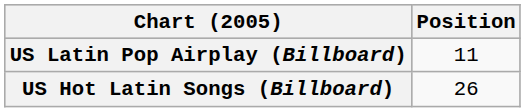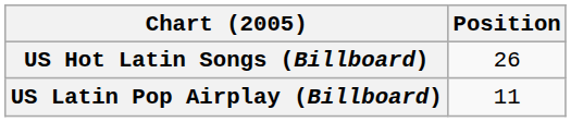 <table class="wikitable plainrowheaders " style="text-align:center;">
 <tr>
 <th scope="col">Chart (2005)</th>
 <th scope="col">Position</th>
 </tr>
 <tr>
+<th scope="row">US Hot Latin Songs (<em>Billboard</em>)</th>
+<td>26</td>
+</tr>
+<tr>
 <th scope="row">US Latin Pop Airplay (<em>Billboard</em>)</th>
 <td>11</td>
 </tr>
-<tr>
-<th scope="row">US Hot Latin Songs (<em>Billboard</em>)</th>
-<td>26</td>
-</tr>
 </table>
